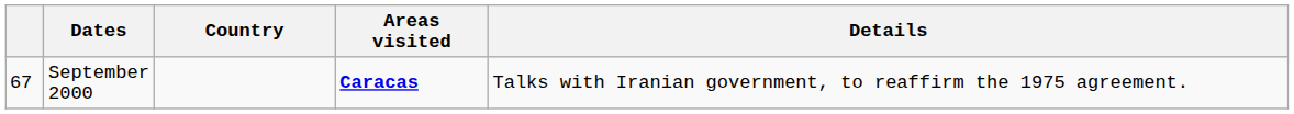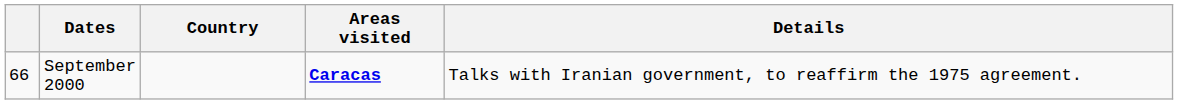 <table class="wikitable sortable" border="1" style="margin: 1em auto 1em auto">
 <tr>
 <th style="width: 3%;"></th>
 <th width="70">Dates</th>
 <th width="120">Country</th>
 <th width="100">Areas visited</th>
 <th width="550">Details</th>
 </tr>
 <tr>
-<td>67</td>
+<td>66</td>
 <td>September 2000</td>
 <td></td>
 <td><strong><a href='#'>Caracas</a></strong></td>
 <td>Talks with Iranian government, to reaffirm the 1975 agreement.</td>
 </tr>
 </table>
